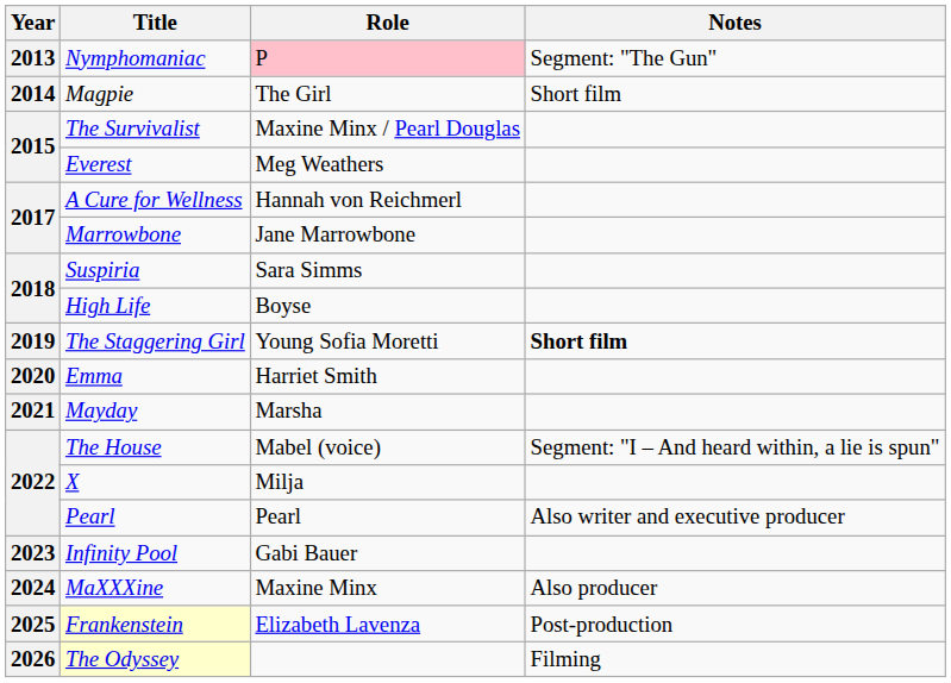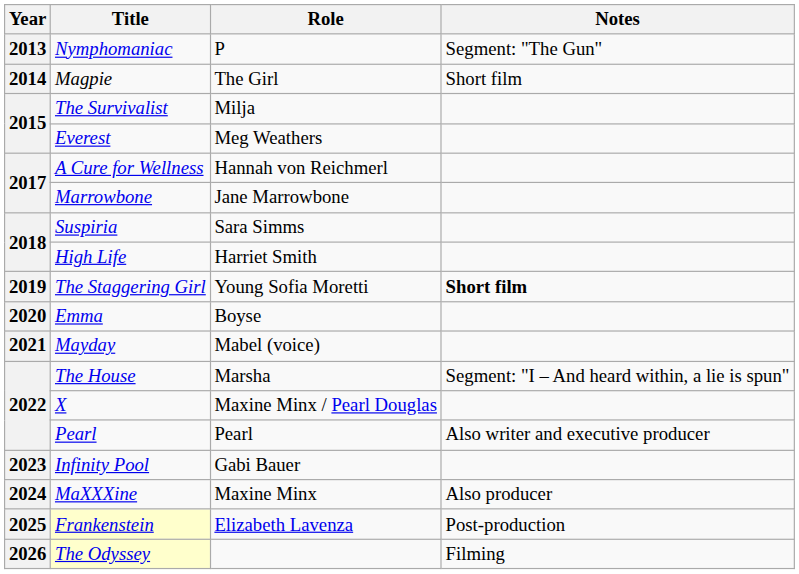 <table class="wikitable plainrowheaders sortable">
 <tr>
 <th scope="col">Year</th>
 <th scope="col">Title</th>
 <th scope="col">Role</th>
 <th scope="col" class="unsortable">Notes</th>
 </tr>
 <tr>
 <th scope="row">2013</th>
 <td><em><a href='#'>Nymphomaniac</a></em></td>
-<td style="background: pink;">P</td>
+<td>P</td>
 <td>Segment: "The Gun"</td>
 </tr>
 <tr>
 <th scope="row">2014</th>
 <td><em>Magpie</em></td>
 <td>The Girl</td>
 <td>Short film</td>
 </tr>
 <tr>
 <th rowspan=2 ! scope="row">2015</th>
 <td><em><a href='#'>The Survivalist</a></em></td>
-<td>Maxine Minx / <a href='#'>Pearl Douglas</a></td>
+<td>Milja</td>
 <td></td>
 </tr>
 <tr>
 <td><em><a href='#'>Everest</a></em></td>
 <td>Meg Weathers</td>
 <td></td>
 </tr>
 <tr>
 <th rowspan=2 ! scope="row">2017</th>
 <td><em><a href='#'>A Cure for Wellness</a></em></td>
 <td>Hannah von Reichmerl</td>
 <td></td>
 </tr>
 <tr>
 <td><em><a href='#'>Marrowbone</a></em></td>
 <td>Jane Marrowbone</td>
 <td></td>
 </tr>
 <tr>
 <th rowspan=2 ! scope="row">2018</th>
 <td><em><a href='#'>Suspiria</a></em></td>
 <td>Sara Simms</td>
 <td></td>
 </tr>
 <tr>
 <td><em><a href='#'>High Life</a></em></td>
-<td>Boyse</td>
+<td>Harriet Smith</td>
 <td></td>
 </tr>
 <tr>
 <th scope="row">2019</th>
 <td><em><a href='#'>The Staggering Girl</a></em></td>
 <td>Young Sofia Moretti</td>
 <td><strong>Short film</strong></td>
 </tr>
 <tr>
 <th scope="row">2020</th>
 <td><em><a href='#'>Emma</a></em></td>
-<td>Harriet Smith</td>
+<td>Boyse</td>
 <td></td>
 </tr>
 <tr>
 <th scope="row">2021</th>
 <td><em><a href='#'>Mayday</a></em></td>
-<td>Marsha</td>
+<td>Mabel (voice)</td>
 <td></td>
 </tr>
 <tr>
 <th rowspan=3 ! scope="row">2022</th>
 <td><em><a href='#'>The House</a></em></td>
-<td>Mabel (voice)</td>
+<td>Marsha</td>
 <td>Segment: "I – And heard within, a lie is spun"</td>
 </tr>
 <tr>
 <td><em><a href='#'>X</a></em></td>
-<td>Milja</td>
+<td>Maxine Minx / <a href='#'>Pearl Douglas</a></td>
 <td></td>
 </tr>
 <tr>
 <td><em><a href='#'>Pearl</a></em></td>
 <td>Pearl</td>
 <td>Also writer and executive producer</td>
 </tr>
 <tr>
 <th scope="row">2023</th>
 <td><em><a href='#'>Infinity Pool</a></em></td>
 <td>Gabi Bauer</td>
 <td></td>
 </tr>
 <tr>
 <th scope="row">2024</th>
 <td><em><a href='#'>MaXXXine</a></em></td>
 <td>Maxine Minx</td>
 <td>Also producer</td>
 </tr>
 <tr>
 <th scope="row">2025</th>
 <td scope="row" style="background:#ffc;"><em><a href='#'>Frankenstein</a></em> </td>
 <td><a href='#'>Elizabeth Lavenza</a></td>
 <td>Post-production</td>
 </tr>
 <tr>
 <th scope="row">2026</th>
 <td scope="row" style="background:#ffc;"><em><a href='#'>The Odyssey</a></em> </td>
 <td></td>
 <td>Filming</td>
 </tr>
 </table>
